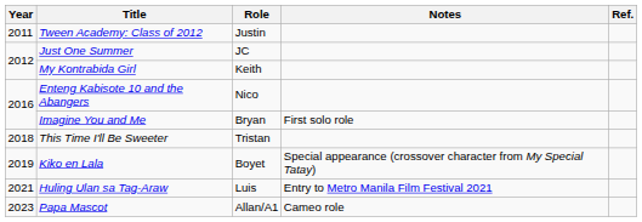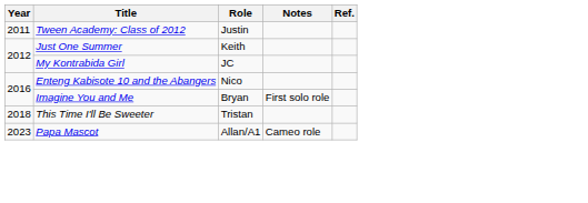 <table class="wikitable">
 <tr>
 <th>Year</th>
 <th>Title</th>
 <th>Role</th>
 <th>Notes</th>
 <th>Ref.</th>
 </tr>
 <tr>
 <td>2011</td>
 <td><em><a href='#'>Tween Academy: Class of 2012</a></em></td>
 <td>Justin</td>
 <td></td>
 <td></td>
 </tr>
 <tr>
 <td rowspan="2">2012</td>
 <td><em><a href='#'>Just One Summer</a></em></td>
-<td>JC</td>
+<td>Keith</td>
 <td></td>
 <td></td>
 </tr>
 <tr>
 <td><em><a href='#'>My Kontrabida Girl</a></em></td>
-<td>Keith</td>
+<td>JC</td>
 <td></td>
 <td></td>
 </tr>
 <tr>
 <td rowspan="2">2016</td>
 <td><em><a href='#'>Enteng Kabisote 10 and the Abangers</a></em></td>
 <td>Nico</td>
 <td></td>
 <td></td>
 </tr>
 <tr>
 <td><em><a href='#'>Imagine You and Me</a></em></td>
 <td>Bryan</td>
 <td>First solo role</td>
 <td></td>
 </tr>
 <tr>
 <td>2018</td>
 <td><em>This Time I'll Be Sweeter</em></td>
 <td>Tristan</td>
 <td></td>
 <td></td>
 </tr>
 <tr>
-<td>2019</td>
-<td><em><a href='#'>Kiko en Lala</a></em></td>
-<td>Boyet</td>
-<td>Special appearance (crossover character from <em>My Special Tatay</em>)</td>
-<td></td>
-</tr>
-<tr>
-<td>2021</td>
-<td><em><a href='#'>Huling Ulan sa Tag-Araw</a></em></td>
-<td>Luis</td>
-<td>Entry to <a href='#'>Metro Manila Film Festival 2021</a></td>
-<td></td>
-</tr>
-<tr>
 <td>2023</td>
 <td><em><a href='#'>Papa Mascot</a></em></td>
 <td>Allan/A1</td>
 <td>Cameo role</td>
 <td></td>
 </tr>
 </table>
